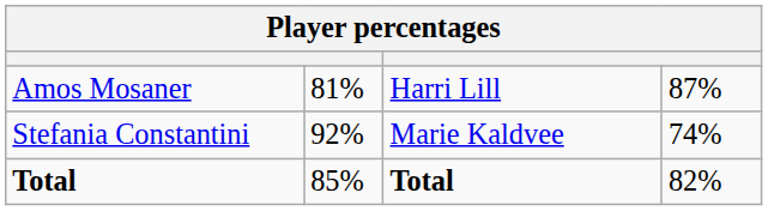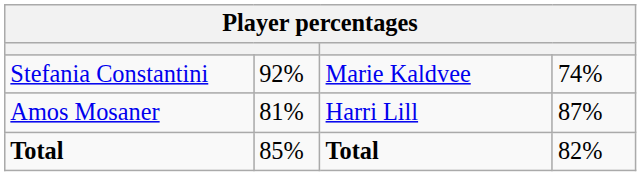 <table class="wikitable">
 <tr>
 <th colspan=4 width=400>Player percentages</th>
 </tr>
 <tr>
 <th colspan=2 width=200 style="white-space:nowrap;"></th>
 <th colspan=2 width=200 style="white-space:nowrap;"></th>
 </tr>
 <tr>
+<td><a href='#'>Stefania Constantini</a></td>
+<td>92%</td>
+<td><a href='#'>Marie Kaldvee</a></td>
+<td>74%</td>
+</tr>
+<tr>
 <td><a href='#'>Amos Mosaner</a></td>
 <td>81%</td>
 <td><a href='#'>Harri Lill</a></td>
 <td>87%</td>
-</tr>
-<tr>
-<td><a href='#'>Stefania Constantini</a></td>
-<td>92%</td>
-<td><a href='#'>Marie Kaldvee</a></td>
-<td>74%</td>
 </tr>
 <tr>
 <td><strong>Total</strong></td>
 <td>85%</td>
 <td><strong>Total</strong></td>
 <td>82%</td>
 </tr>
 </table>
